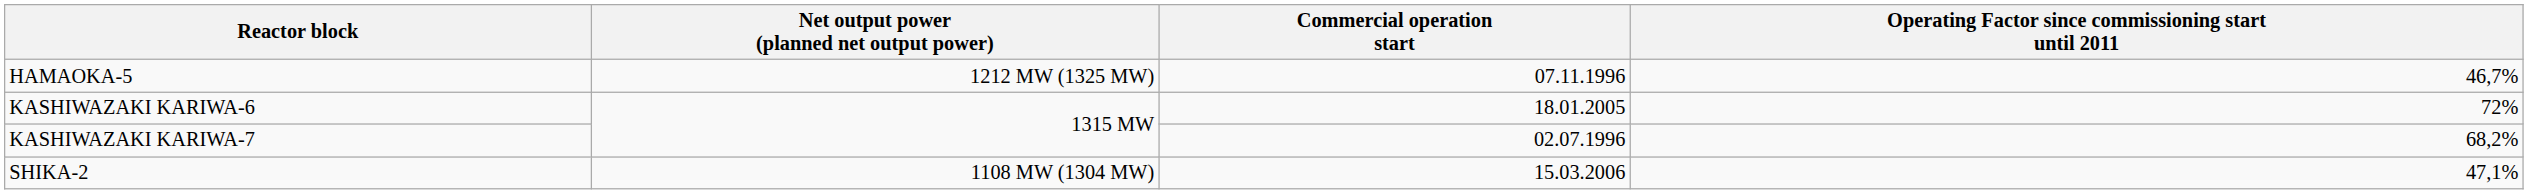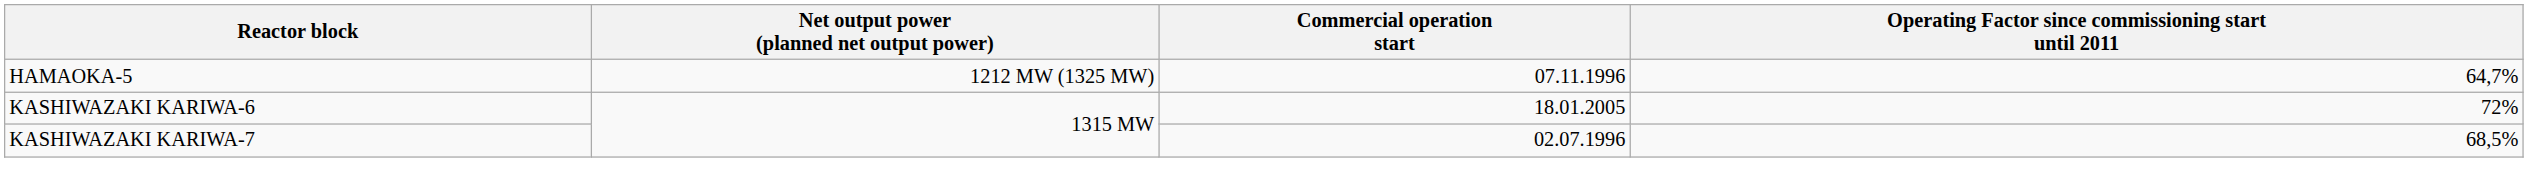 <table class="wikitable" style="width:100%;">
 <tr>
 <th>Reactor block</th>
 <th>Net output power <br> (planned net output power)</th>
 <th>Commercial operation <br>start</th>
 <th>Operating Factor since commissioning start <br> until 2011</th>
 </tr>
 <tr>
 <td>HAMAOKA-5</td>
 <td style="text-align:right;">1212 MW (1325 MW)</td>
 <td style="text-align:right;">07.11.1996</td>
-<td style="text-align:right;">46,7%</td>
+<td style="text-align:right;">64,7%</td>
 </tr>
 <tr>
 <td>KASHIWAZAKI KARIWA-6</td>
 <td rowspan="2" style="text-align:right;">1315 MW</td>
 <td style="text-align:right;">18.01.2005</td>
 <td style="text-align:right;">72%</td>
 </tr>
 <tr>
 <td>KASHIWAZAKI KARIWA-7</td>
 <td style="text-align:right;">02.07.1996</td>
-<td style="text-align:right;">68,2%</td>
-</tr>
-<tr>
-<td>SHIKA-2</td>
-<td style="text-align:right;">1108 MW (1304 MW)</td>
-<td style="text-align:right;">15.03.2006</td>
-<td style="text-align:right;">47,1%</td>
+<td style="text-align:right;">68,5%</td>
 </tr>
 </table>
